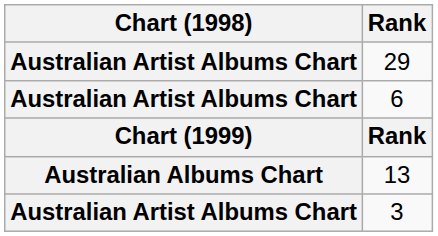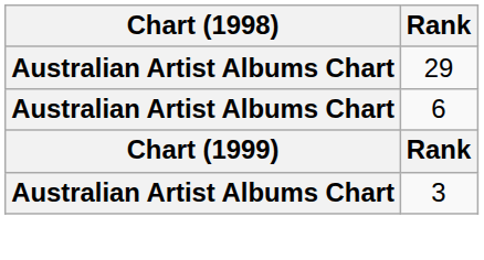 <table class="wikitable sortable plainrowheaders" style="text-align:center">
 <tr>
 <th scope="col">Chart (1998)</th>
 <th scope="col">Rank</th>
 </tr>
 <tr>
 <th scope="row">Australian Artist Albums Chart</th>
 <td>29</td>
 </tr>
 <tr>
 <th scope="row">Australian Artist Albums Chart</th>
 <td>6</td>
 </tr>
 <tr>
 <th scope="col">Chart (1999)</th>
 <th scope="col">Rank</th>
 </tr>
 <tr>
-<th scope="row">Australian Albums Chart</th>
-<td>13</td>
-</tr>
-<tr>
 <th scope="row">Australian Artist Albums Chart</th>
 <td>3</td>
 </tr>
 </table>
